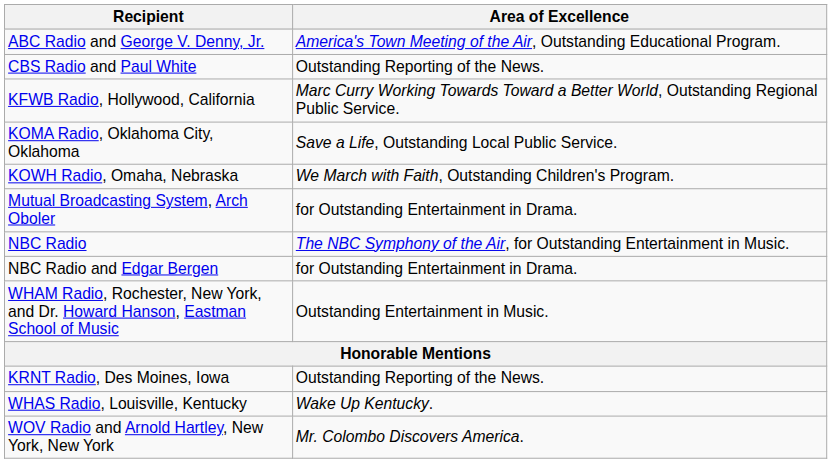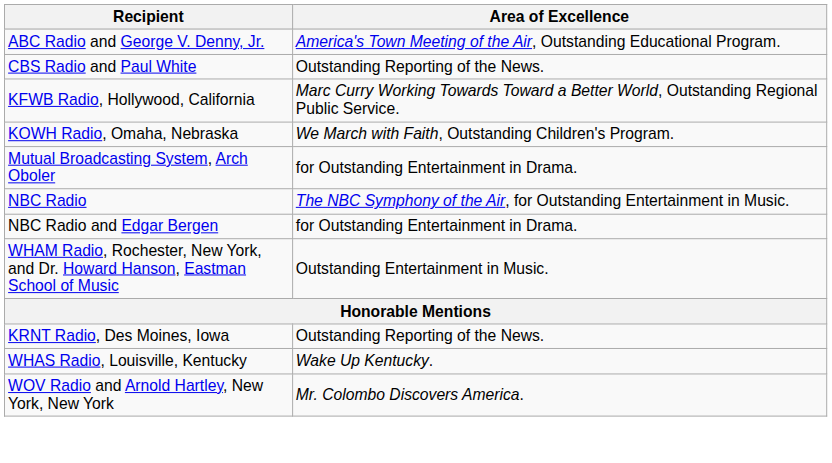 <table class="wikitable" width=95%>
 <tr bgcolor="#CCCCCC">
 <th width=35%>Recipient</th>
 <th width=65%>Area of Excellence</th>
 </tr>
 <tr>
 <td rowspan="1"><a href='#'>ABC Radio</a> and <a href='#'>George V. Denny, Jr.</a></td>
 <td><em><a href='#'>America's Town Meeting of the Air</a></em>, Outstanding Educational Program.</td>
 </tr>
 <tr>
 <td rowspan="1"><a href='#'>CBS Radio</a> and <a href='#'>Paul White</a></td>
 <td>Outstanding Reporting of the News.</td>
 </tr>
 <tr>
 <td rowspan="1"><a href='#'>KFWB Radio</a>, Hollywood, California</td>
 <td><em>Marc Curry Working Towards Toward a Better World</em>, Outstanding Regional Public Service.</td>
-</tr>
-<tr>
-<td rowspan="1"><a href='#'>KOMA Radio</a>, Oklahoma City, Oklahoma</td>
-<td><em>Save a Life</em>, Outstanding Local Public Service.</td>
 </tr>
 <tr>
 <td rowspan="1"><a href='#'>KOWH Radio</a>, Omaha, Nebraska</td>
 <td><em>We March with Faith</em>, Outstanding Children's Program.</td>
 </tr>
 <tr>
 <td rowspan="1"><a href='#'>Mutual Broadcasting System</a>, <a href='#'>Arch Oboler</a></td>
 <td>for Outstanding Entertainment in Drama.</td>
 </tr>
 <tr>
 <td rowspan="1"><a href='#'>NBC Radio</a></td>
 <td><em><a href='#'>The NBC Symphony of the Air</a></em>, for Outstanding Entertainment in Music.</td>
 </tr>
 <tr>
 <td rowspan="1">NBC Radio and <a href='#'>Edgar Bergen</a></td>
 <td>for Outstanding Entertainment in Drama.</td>
 </tr>
 <tr>
 <td rowspan="1"><a href='#'>WHAM Radio</a>, Rochester, New York, and Dr. <a href='#'>Howard Hanson</a>, <a href='#'>Eastman School of Music</a></td>
 <td>Outstanding Entertainment in Music.</td>
 </tr>
 <tr>
 <th colspan="2">Honorable Mentions</th>
 </tr>
 <tr>
 <td rowspan="1"><a href='#'>KRNT Radio</a>, Des Moines, Iowa</td>
 <td>Outstanding Reporting of the News.</td>
 </tr>
 <tr>
 <td rowspan="1"><a href='#'>WHAS Radio</a>, Louisville, Kentucky</td>
 <td><em>Wake Up Kentucky</em>.</td>
 </tr>
 <tr>
 <td rowspan="1"><a href='#'>WOV Radio</a> and <a href='#'>Arnold Hartley</a>, New York, New York</td>
 <td><em>Mr. Colombo Discovers America</em>.</td>
 </tr>
 </table>
